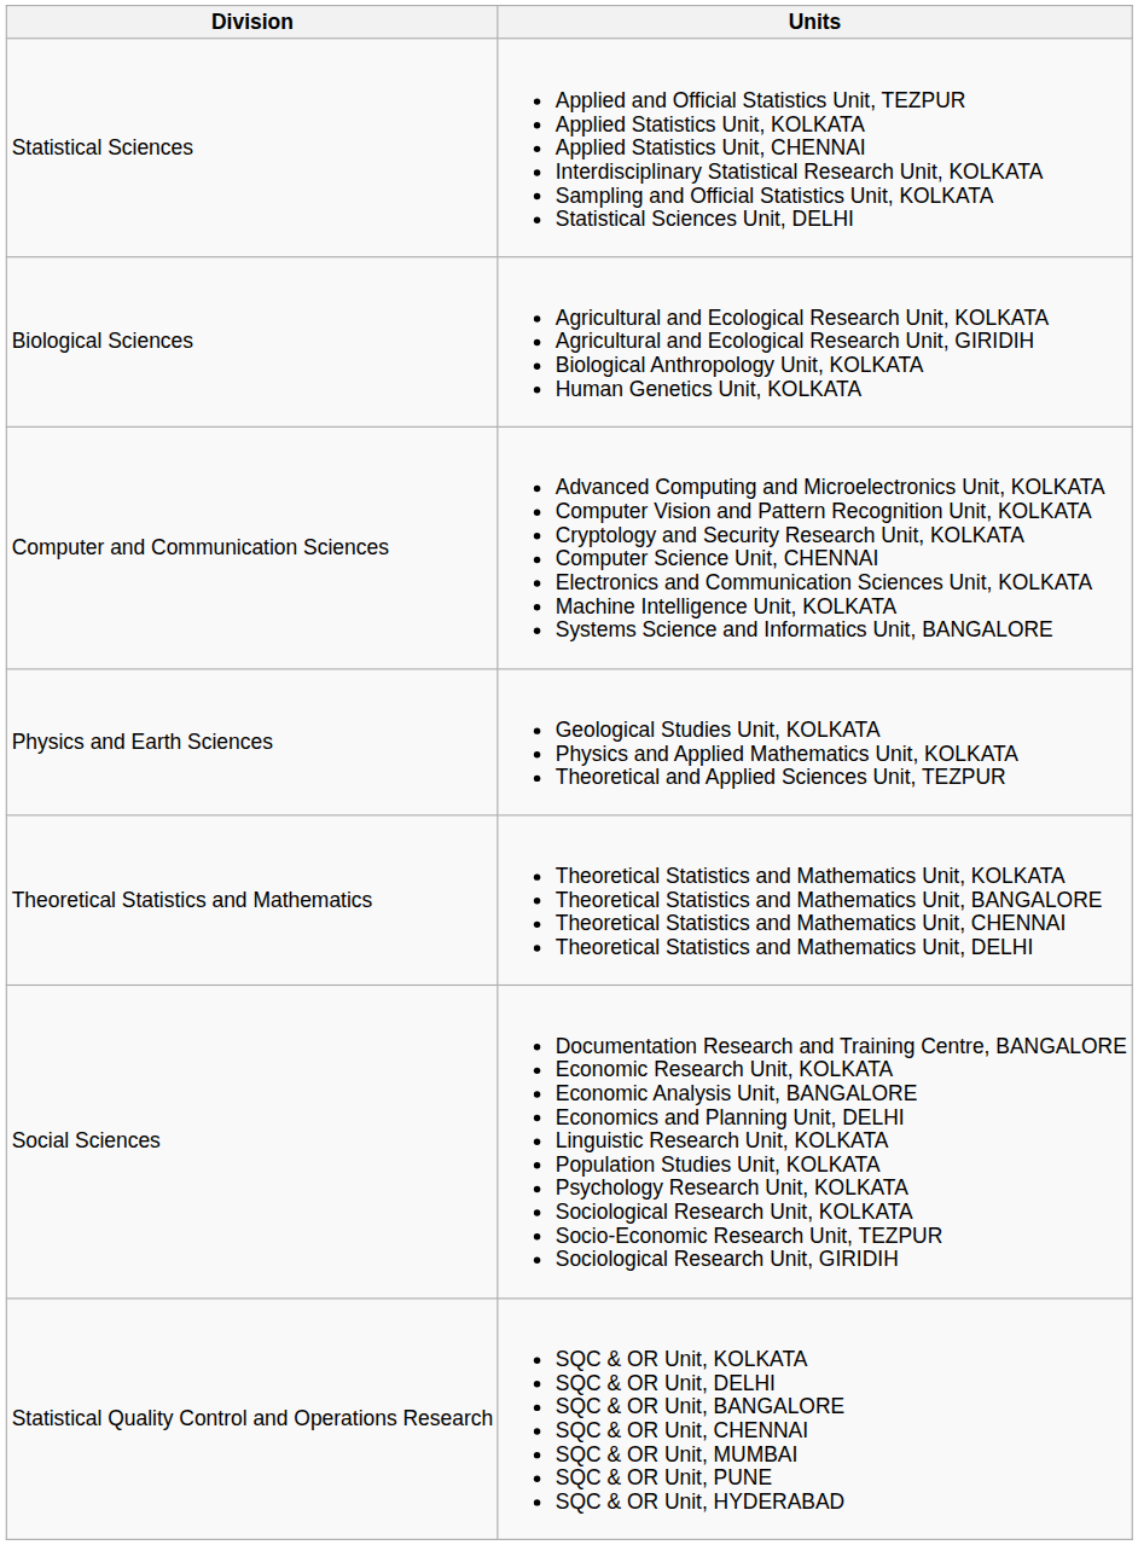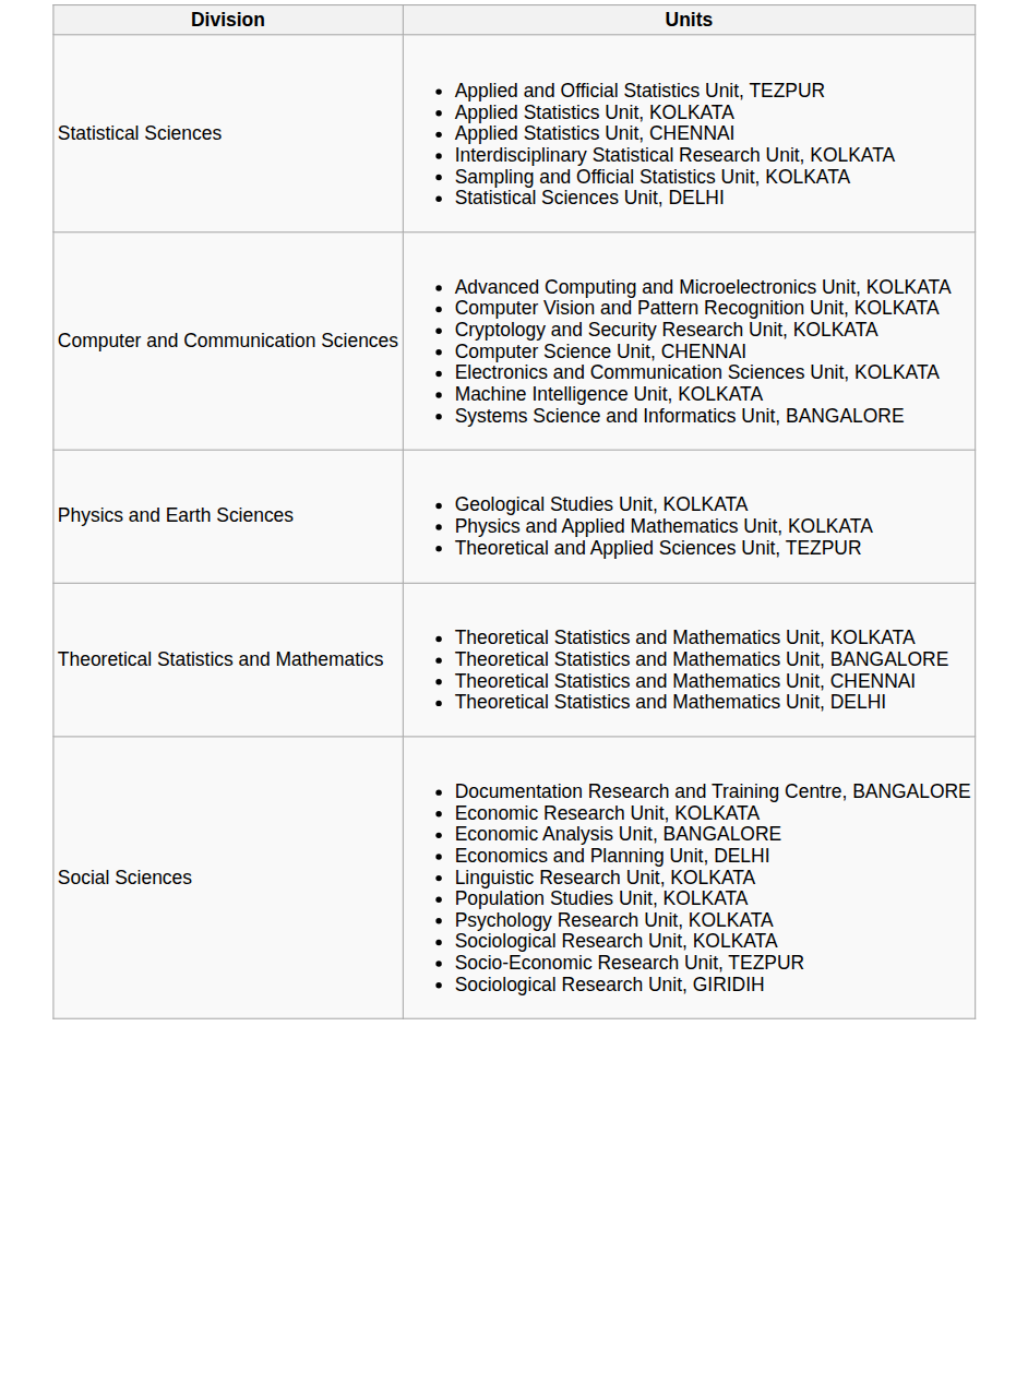 <table class="wikitable" style="margin:auto;">
 <tr>
 <th>Division</th>
 <th>Units</th>
 </tr>
 <tr>
 <td>Statistical Sciences</td>
 <td><br><ul><li>Applied and Official Statistics Unit, TEZPUR</li><li>Applied Statistics Unit, KOLKATA</li><li>Applied Statistics Unit, CHENNAI</li><li>Interdisciplinary Statistical Research Unit, KOLKATA</li><li>Sampling and Official Statistics Unit, KOLKATA</li><li>Statistical Sciences Unit, DELHI</li></ul></td>
-</tr>
-<tr>
-<td>Biological Sciences</td>
-<td><br><ul><li>Agricultural and Ecological Research Unit, KOLKATA</li><li>Agricultural and Ecological Research Unit, GIRIDIH</li><li>Biological Anthropology Unit, KOLKATA</li><li>Human Genetics Unit, KOLKATA</li></ul></td>
 </tr>
 <tr>
 <td>Computer and Communication Sciences</td>
 <td><br><ul><li>Advanced Computing and Microelectronics Unit, KOLKATA</li><li>Computer Vision and Pattern Recognition Unit, KOLKATA</li><li>Cryptology and Security Research Unit, KOLKATA</li><li>Computer Science Unit, CHENNAI</li><li>Electronics and Communication Sciences Unit, KOLKATA</li><li>Machine Intelligence Unit, KOLKATA</li><li>Systems Science and Informatics Unit, BANGALORE</li></ul></td>
 </tr>
 <tr>
 <td>Physics and Earth Sciences</td>
 <td><br><ul><li>Geological Studies Unit, KOLKATA</li><li>Physics and Applied Mathematics Unit, KOLKATA</li><li>Theoretical and Applied Sciences Unit, TEZPUR</li></ul></td>
 </tr>
 <tr>
 <td>Theoretical Statistics and Mathematics</td>
 <td><br><ul><li>Theoretical Statistics and Mathematics Unit, KOLKATA</li><li>Theoretical Statistics and Mathematics Unit, BANGALORE</li><li>Theoretical Statistics and Mathematics Unit, CHENNAI</li><li>Theoretical Statistics and Mathematics Unit, DELHI</li></ul></td>
 </tr>
 <tr>
 <td>Social Sciences</td>
 <td><br><ul><li>Documentation Research and Training Centre, BANGALORE</li><li>Economic Research Unit, KOLKATA</li><li>Economic Analysis Unit, BANGALORE</li><li>Economics and Planning Unit, DELHI</li><li>Linguistic Research Unit, KOLKATA</li><li>Population Studies Unit, KOLKATA</li><li>Psychology Research Unit, KOLKATA</li><li>Sociological Research Unit, KOLKATA</li><li>Socio-Economic Research Unit, TEZPUR</li><li>Sociological Research Unit, GIRIDIH</li></ul></td>
 </tr>
-<tr>
-<td>Statistical Quality Control and Operations Research</td>
-<td><br><ul><li>SQC & OR Unit, KOLKATA</li><li>SQC & OR Unit, DELHI</li><li>SQC & OR Unit, BANGALORE</li><li>SQC & OR Unit, CHENNAI</li><li>SQC & OR Unit, MUMBAI</li><li>SQC & OR Unit, PUNE</li><li>SQC & OR Unit, HYDERABAD</li></ul></td>
-</tr>
 </table>
